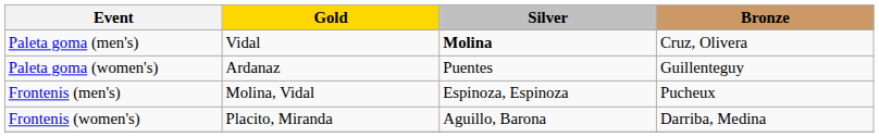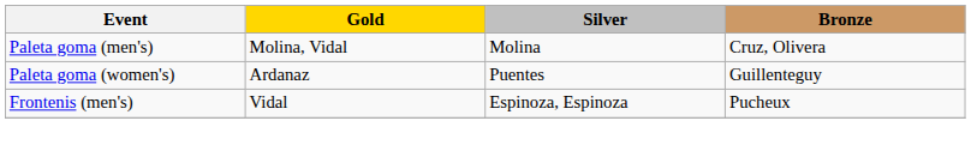 <table class="wikitable" style="max-width: 23cm; width: 100%">
 <tr>
 <th scope="col">Event</th>
 <th scope="col" style="background-color:gold; width:25%">Gold</th>
 <th scope="col" style="background-color:silver; width:25%; width:25%">Silver</th>
 <th scope="col" style="background-color:#cc9966; width:25%">Bronze</th>
 </tr>
 <tr>
 <td><a href='#'>Paleta goma</a> (men's)</td>
-<td> Vidal</td>
-<td><strong> Molina</strong></td>
+<td> Molina, Vidal</td>
+<td> Molina</td>
 <td> Cruz, Olivera</td>
 </tr>
 <tr>
 <td><a href='#'>Paleta goma</a> (women's)</td>
 <td> Ardanaz</td>
 <td> Puentes</td>
 <td> Guillenteguy</td>
 </tr>
 <tr>
 <td><a href='#'>Frontenis</a> (men's)</td>
-<td> Molina, Vidal</td>
+<td> Vidal</td>
 <td> Espinoza, Espinoza</td>
 <td> Pucheux</td>
 </tr>
 <tr>
-<td><a href='#'>Frontenis</a> (women's)</td>
-<td> Placito, Miranda</td>
-<td> Aguillo, Barona</td>
-<td> Darriba, Medina</td>
-</tr>
-<tr>
 </tr>
 </table>
